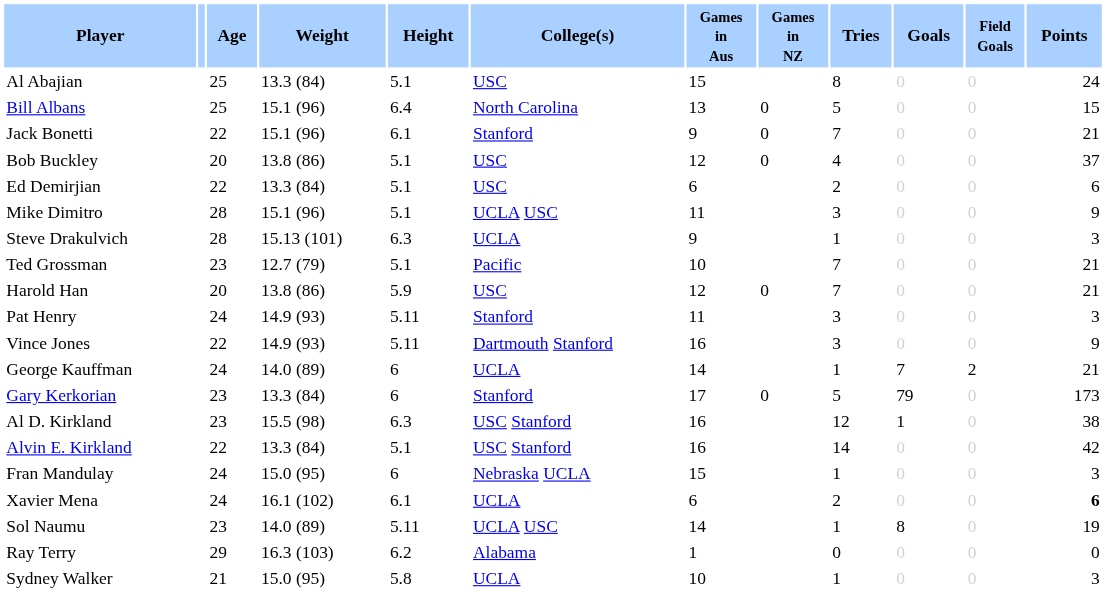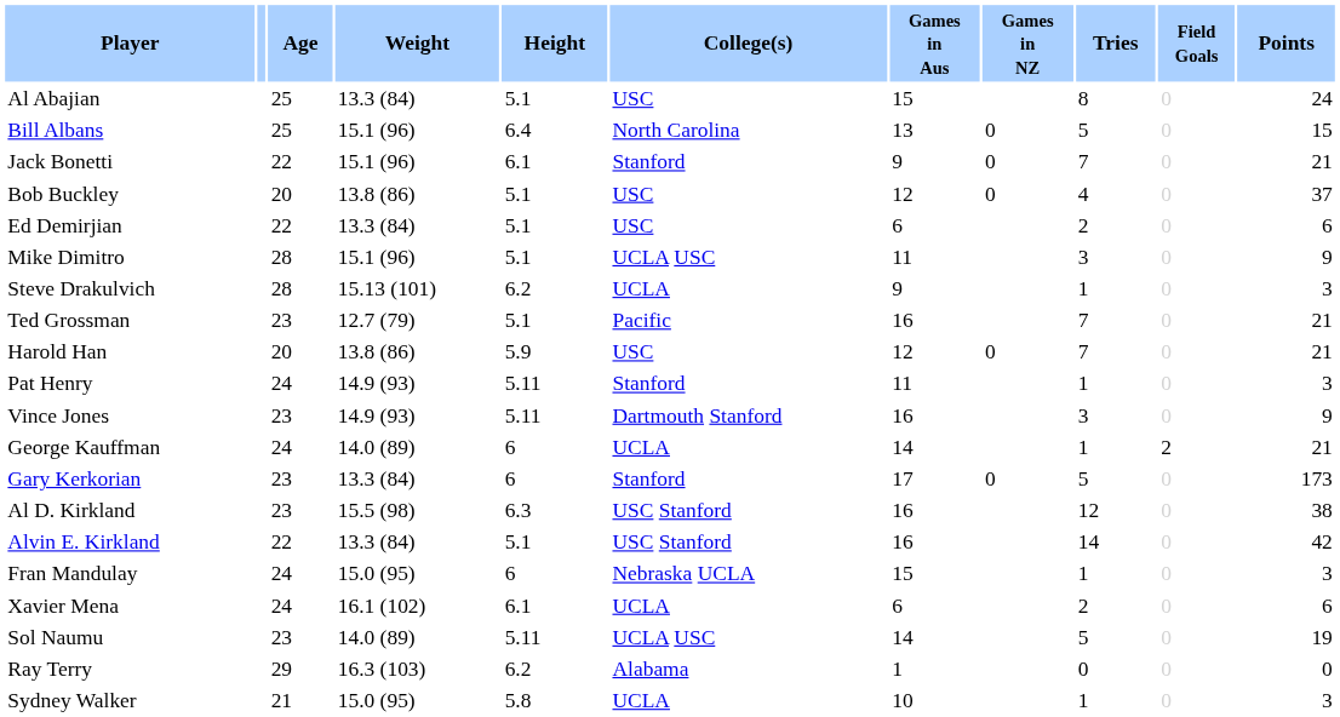 <table class="sortable" border="0" cellspacing="2" cellpadding="2" style="width:80%;" style="text-align:center;">
 <tr style="background:#AAD0FF">
 <th>Player</th>
 <th></th>
 <th>Age</th>
 <th>Weight</th>
 <th>Height</th>
 <th>College(s)</th>
 <th><small>Games<br>in<br>Aus</small></th>
 <th><small>Games<br>in<br>NZ</small></th>
 <th>Tries</th>
-<th>Goals</th>
 <th><small>Field<br>Goals</small></th>
 <th>Points</th>
 </tr>
 <tr>
 <td align=left> Al Abajian</td>
 <td></td>
 <td>25</td>
 <td>13.3 (84)</td>
 <td>5.1</td>
 <td align=left> <a href='#'>USC</a></td>
 <td>15</td>
 <td></td>
 <td>8</td>
 <td style="color:lightgray">0</td>
-<td style="color:lightgray">0</td>
 <td align=right>24</td>
 </tr>
 <tr>
 <td align=left> <a href='#'>Bill Albans</a></td>
 <td></td>
 <td>25</td>
 <td>15.1 (96)</td>
 <td>6.4</td>
 <td align=left> <a href='#'>North Carolina</a></td>
 <td>13</td>
 <td>0</td>
 <td>5</td>
-<td style="color:lightgray">0</td>
 <td style="color:lightgray">0</td>
 <td align=right>15</td>
 </tr>
 <tr>
 <td align=left> Jack Bonetti</td>
 <td></td>
 <td>22</td>
 <td>15.1 (96)</td>
 <td>6.1</td>
 <td align=left> <a href='#'>Stanford</a></td>
 <td>9</td>
 <td>0</td>
 <td>7</td>
 <td style="color:lightgray">0</td>
-<td style="color:lightgray">0</td>
 <td align=right>21</td>
 </tr>
 <tr>
 <td align=left> Bob Buckley</td>
 <td></td>
 <td>20</td>
 <td>13.8 (86)</td>
 <td>5.1</td>
 <td align=left> <a href='#'>USC</a></td>
 <td>12</td>
 <td>0</td>
 <td>4</td>
-<td style="color:lightgray">0</td>
 <td style="color:lightgray">0</td>
 <td align=right>37</td>
 </tr>
 <tr>
 <td align=left> Ed Demirjian</td>
 <td></td>
 <td>22</td>
 <td>13.3 (84)</td>
 <td>5.1</td>
 <td align=left> <a href='#'>USC</a></td>
 <td>6</td>
 <td></td>
 <td>2</td>
 <td style="color:lightgray">0</td>
-<td style="color:lightgray">0</td>
 <td align=right>6</td>
 </tr>
 <tr>
 <td align=left> Mike Dimitro</td>
 <td></td>
 <td>28</td>
 <td>15.1 (96)</td>
 <td>5.1</td>
 <td align=left> <a href='#'>UCLA</a>  <a href='#'>USC</a></td>
 <td>11</td>
 <td></td>
 <td>3</td>
 <td style="color:lightgray">0</td>
-<td style="color:lightgray">0</td>
 <td align=right>9</td>
 </tr>
 <tr>
 <td align=left> Steve Drakulvich</td>
 <td></td>
 <td>28</td>
 <td>15.13 (101)</td>
-<td>6.3</td>
+<td>6.2</td>
 <td align=left> <a href='#'>UCLA</a></td>
 <td>9</td>
 <td></td>
 <td>1</td>
-<td style="color:lightgray">0</td>
 <td style="color:lightgray">0</td>
 <td align=right>3</td>
 </tr>
 <tr>
 <td align=left> Ted Grossman</td>
 <td></td>
 <td>23</td>
 <td>12.7 (79)</td>
 <td>5.1</td>
 <td align=left> <a href='#'>Pacific</a></td>
-<td>10</td>
+<td>16</td>
 <td></td>
 <td>7</td>
-<td style="color:lightgray">0</td>
 <td style="color:lightgray">0</td>
 <td align=right>21</td>
 </tr>
 <tr>
 <td align=left> Harold Han</td>
 <td></td>
 <td>20</td>
 <td>13.8 (86)</td>
 <td>5.9</td>
 <td align=left> <a href='#'>USC</a></td>
 <td>12</td>
 <td>0</td>
 <td>7</td>
 <td style="color:lightgray">0</td>
-<td style="color:lightgray">0</td>
 <td align=right>21</td>
 </tr>
 <tr>
 <td align=left> Pat Henry</td>
 <td></td>
 <td>24</td>
 <td>14.9 (93)</td>
 <td>5.11</td>
 <td align=left> <a href='#'>Stanford</a></td>
 <td>11</td>
 <td></td>
-<td>3</td>
-<td style="color:lightgray">0</td>
+<td>1</td>
 <td style="color:lightgray">0</td>
 <td align=right>3</td>
 </tr>
 <tr>
 <td align=left> Vince Jones</td>
 <td></td>
-<td>22</td>
+<td>23</td>
 <td>14.9 (93)</td>
 <td>5.11</td>
 <td align=left> <a href='#'>Dartmouth</a>  <a href='#'>Stanford</a></td>
 <td>16</td>
 <td></td>
 <td>3</td>
-<td style="color:lightgray">0</td>
 <td style="color:lightgray">0</td>
 <td align=right>9</td>
 </tr>
 <tr>
 <td align=left> George Kauffman</td>
 <td></td>
 <td>24</td>
 <td>14.0 (89)</td>
 <td>6</td>
 <td align=left> <a href='#'>UCLA</a></td>
 <td>14</td>
 <td></td>
 <td>1</td>
-<td>7</td>
 <td>2</td>
 <td align=right>21</td>
 </tr>
 <tr>
 <td align=left> <a href='#'>Gary Kerkorian</a></td>
 <td></td>
 <td>23</td>
 <td>13.3 (84)</td>
 <td>6</td>
 <td align=left> <a href='#'>Stanford</a></td>
 <td>17</td>
 <td>0</td>
 <td>5</td>
-<td>79</td>
 <td style="color:lightgray">0</td>
 <td align=right>173</td>
 </tr>
 <tr>
 <td align=left> Al D. Kirkland</td>
 <td></td>
 <td>23</td>
 <td>15.5 (98)</td>
 <td>6.3</td>
 <td align=left> <a href='#'>USC</a>  <a href='#'>Stanford</a></td>
 <td>16</td>
 <td></td>
 <td>12</td>
-<td>1</td>
 <td style="color:lightgray">0</td>
 <td align=right>38</td>
 </tr>
 <tr>
 <td align=left> <a href='#'>Alvin E. Kirkland</a></td>
 <td></td>
 <td>22</td>
 <td>13.3 (84)</td>
 <td>5.1</td>
 <td align=left> <a href='#'>USC</a>  <a href='#'>Stanford</a></td>
 <td>16</td>
 <td></td>
 <td>14</td>
 <td style="color:lightgray">0</td>
-<td style="color:lightgray">0</td>
 <td align=right>42</td>
 </tr>
 <tr>
 <td align=left> Fran Mandulay</td>
 <td></td>
 <td>24</td>
 <td>15.0 (95)</td>
 <td>6</td>
 <td align=left> <a href='#'>Nebraska</a>  <a href='#'>UCLA</a></td>
 <td>15</td>
 <td></td>
 <td>1</td>
-<td style="color:lightgray">0</td>
 <td style="color:lightgray">0</td>
 <td align=right>3</td>
 </tr>
 <tr>
 <td align=left> Xavier Mena</td>
 <td></td>
 <td>24</td>
 <td>16.1 (102)</td>
 <td>6.1</td>
 <td align=left> <a href='#'>UCLA</a></td>
 <td>6</td>
 <td></td>
 <td>2</td>
 <td style="color:lightgray">0</td>
-<td style="color:lightgray">0</td>
-<td align=right><strong>6</strong></td>
+<td align=right>6</td>
 </tr>
 <tr>
 <td align=left> Sol Naumu</td>
 <td></td>
 <td>23</td>
 <td>14.0 (89)</td>
 <td>5.11</td>
 <td align=left> <a href='#'>UCLA</a>  <a href='#'>USC</a></td>
 <td>14</td>
 <td></td>
-<td>1</td>
-<td>8</td>
+<td>5</td>
 <td style="color:lightgray">0</td>
 <td align=right>19</td>
 </tr>
 <tr>
 <td align=left> Ray Terry</td>
 <td></td>
 <td>29</td>
 <td>16.3 (103)</td>
 <td>6.2</td>
 <td align=left> <a href='#'>Alabama</a></td>
 <td>1</td>
 <td></td>
 <td>0</td>
 <td style="color:lightgray">0</td>
-<td style="color:lightgray">0</td>
 <td align=right>0</td>
 </tr>
 <tr>
 <td align=left> Sydney Walker</td>
 <td></td>
 <td>21</td>
 <td>15.0 (95)</td>
 <td>5.8</td>
 <td align=left> <a href='#'>UCLA</a></td>
 <td>10</td>
 <td></td>
 <td>1</td>
 <td style="color:lightgray">0</td>
-<td style="color:lightgray">0</td>
 <td align=right>3</td>
 </tr>
 </table>
